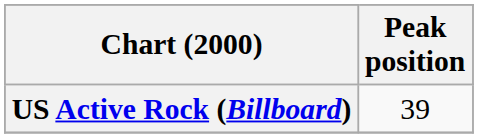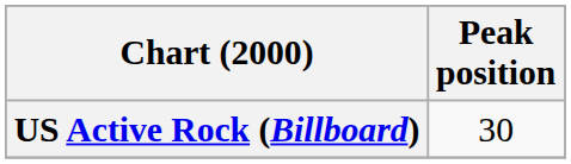 <table class="wikitable plainrowheaders" style="text-align:center">
 <tr>
 <th scope="col">Chart (2000)</th>
 <th scope="col">Peak<br>position</th>
 </tr>
 <tr>
 <th scope="row">US <a href='#'>Active Rock</a> (<em><a href='#'>Billboard</a></em>)</th>
-<td>39</td>
+<td>30</td>
 </tr>
 <tr>
 </tr>
 </table>
